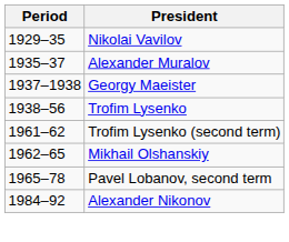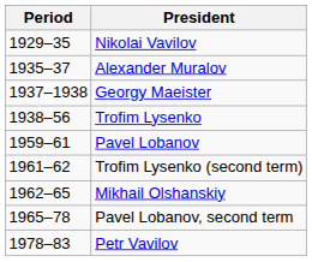 <table class="wikitable floatright">
 <tr>
 <th>Period</th>
 <th>President</th>
 </tr>
 <tr>
 <td>1929–35</td>
 <td><a href='#'>Nikolai Vavilov</a></td>
 </tr>
 <tr>
 <td>1935–37</td>
 <td><a href='#'>Alexander Muralov</a></td>
 </tr>
 <tr>
 <td>1937–1938</td>
 <td><a href='#'>Georgy Maeister</a></td>
 </tr>
 <tr>
 <td>1938–56</td>
 <td><a href='#'>Trofim Lysenko</a></td>
 </tr>
 <tr>
+<td>1959–61</td>
+<td><a href='#'>Pavel Lobanov</a></td>
+</tr>
+<tr>
 <td>1961–62</td>
 <td>Trofim Lysenko (second term)</td>
 </tr>
 <tr>
 <td>1962–65</td>
 <td><a href='#'>Mikhail Olshanskiy</a></td>
 </tr>
 <tr>
 <td>1965–78</td>
 <td>Pavel Lobanov, second term</td>
 </tr>
 <tr>
-<td>1984–92</td>
-<td><a href='#'>Alexander Nikonov</a></td>
+<td>1978–83</td>
+<td><a href='#'>Petr Vavilov</a></td>
 </tr>
 </table>
